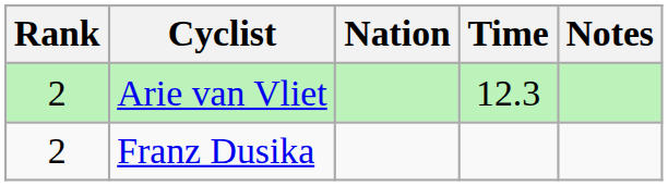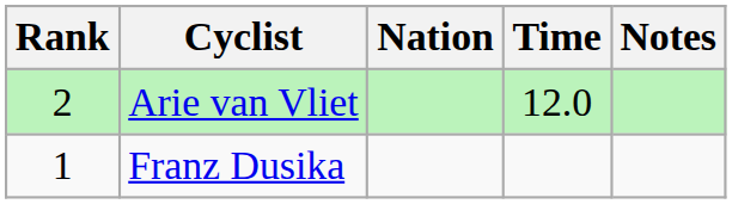 <table class="wikitable sortable" style="text-align:center">
 <tr>
 <th>Rank</th>
 <th>Cyclist</th>
 <th>Nation</th>
 <th>Time</th>
 <th>Notes</th>
 </tr>
 <tr style="background:#bbf3bb;">
 <td>2</td>
 <td align=left><a href='#'>Arie van Vliet</a></td>
 <td align=left></td>
-<td>12.3</td>
+<td>12.0</td>
 <td></td>
 </tr>
 <tr>
-<td>2</td>
+<td>1</td>
 <td align=left><a href='#'>Franz Dusika</a></td>
 <td align=left></td>
 <td></td>
 <td></td>
 </tr>
 </table>
